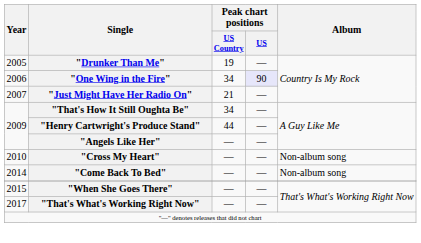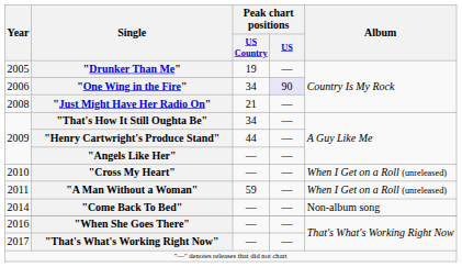 <table class="wikitable plainrowheaders" style="text-align:center;">
 <tr>
 <th rowspan="2">Year</th>
 <th rowspan="2" style="width:18em;">Single</th>
 <th colspan="2">Peak chart<br>positions</th>
 <th rowspan="2">Album</th>
 </tr>
 <tr style="font-size:smaller;">
 <th width="45"><a href='#'>US Country</a><br></th>
 <th width="45"><a href='#'>US</a><br></th>
 </tr>
 <tr>
 <td>2005</td>
 <th scope="row">"<a href='#'>Drunker Than Me</a>"</th>
 <td>19</td>
 <td>—</td>
 <td align="left" rowspan="3"><em>Country Is My Rock</em></td>
 </tr>
 <tr>
 <td>2006</td>
 <th scope="row">"<a href='#'>One Wing in the Fire</a>"</th>
 <td>34</td>
 <td style="background: lavender;">90</td>
 </tr>
 <tr>
-<td>2007</td>
+<td>2008</td>
 <th scope="row">"<a href='#'>Just Might Have Her Radio On</a>"</th>
 <td>21</td>
 <td>—</td>
 </tr>
 <tr>
 <td rowspan="3">2009</td>
 <th scope="row">"That's How It Still Oughta Be"</th>
 <td>34</td>
 <td>—</td>
 <td align="left" rowspan="3"><em>A Guy Like Me</em></td>
 </tr>
 <tr>
 <th scope="row">"Henry Cartwright's Produce Stand"</th>
 <td>44</td>
 <td>—</td>
 </tr>
 <tr>
 <th scope="row">"Angels Like Her"</th>
 <td>—</td>
 <td>—</td>
 </tr>
 <tr>
 <td>2010</td>
 <th scope="row">"Cross My Heart"</th>
 <td>—</td>
 <td>—</td>
-<td align="left">Non-album song</td>
+<td align="left"><em>When I Get on a Roll</em> <small>(unreleased)</small></td>
+</tr>
+<tr>
+<td>2011</td>
+<th scope="row">"A Man Without a Woman"</th>
+<td>59</td>
+<td>—</td>
+<td align="left"><em>When I Get on a Roll</em> <small>(unreleased)</small></td>
 </tr>
 <tr>
 <td>2014</td>
 <th scope="row">"Come Back To Bed"</th>
 <td>—</td>
 <td>—</td>
 <td align="left">Non-album song</td>
 </tr>
 <tr>
 </tr>
 <tr>
-<td>2015</td>
+<td>2016</td>
 <th scope="row">"When She Goes There"</th>
 <td>—</td>
 <td>—</td>
 <td align="left" rowspan=2><em>That's What's Working Right Now</em></td>
 </tr>
 <tr>
 <td>2017</td>
 <th scope="row">"That's What's Working Right Now"</th>
 <td>—</td>
 <td>—</td>
 </tr>
 <tr>
 <td colspan="5" style="font-size:8pt">"—" denotes releases that did not chart</td>
 </tr>
 </table>
